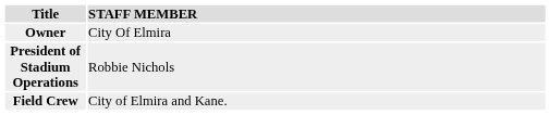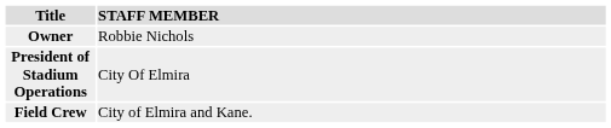 <table width=50% h=90%>
 <tr>
 <th colspan=7></th>
 </tr>
 <tr bgcolor="#dddddd">
 <th width=15%>Title</th>
 <td align=left!!width=85%><strong>STAFF MEMBER</strong></td>
 </tr>
 <tr bgcolor="#eeeeee">
 <td align=center><strong>Owner</strong></td>
-<td>City Of Elmira</td>
+<td>Robbie Nichols</td>
 </tr>
 <tr bgcolor="#eeeeee">
 <td align=center><strong>President of Stadium Operations</strong></td>
-<td>Robbie Nichols</td>
+<td>City Of Elmira</td>
 </tr>
 <tr bgcolor="#eeeeee">
 <td align=center><strong>Field Crew</strong></td>
 <td>City of Elmira and Kane.</td>
 </tr>
 </table>
